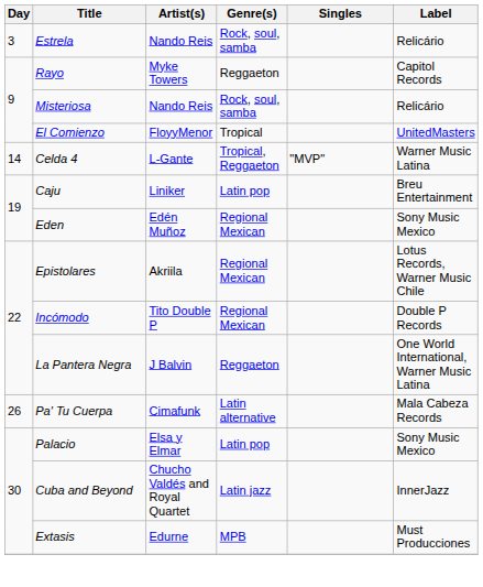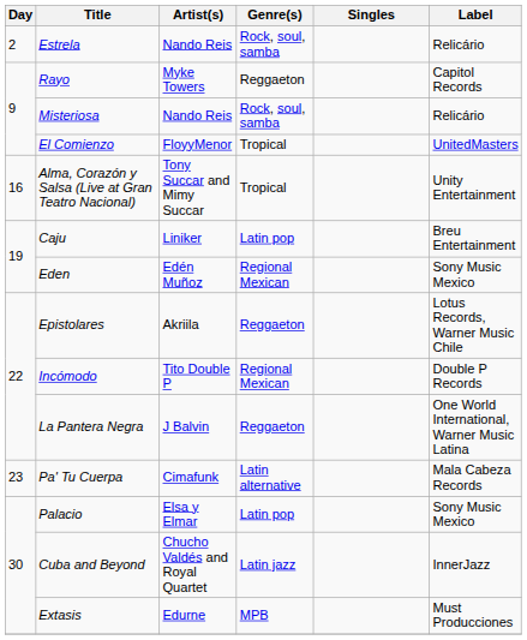 <table class="wikitable" style="width:100%; margin-bottom:4px">
 <tr>
 <th scope="col" width="4%">Day</th>
 <th scope="col" width="26%">Title</th>
 <th scope="col" width="15%">Artist(s)</th>
 <th scope="col" width="15%">Genre(s)</th>
 <th scope="col" width="25%">Singles</th>
 <th scope="col" width="15%">Label</th>
 </tr>
 <tr>
-<td>3</td>
+<td>2</td>
 <td><em><a href='#'>Estrela</a></em></td>
 <td><a href='#'>Nando Reis</a></td>
 <td><a href='#'>Rock</a>, <a href='#'>soul</a>, <a href='#'>samba</a></td>
 <td></td>
 <td>Relicário</td>
 </tr>
 <tr>
 <td rowspan="3">9</td>
 <td><em><a href='#'>Rayo</a></em></td>
 <td><a href='#'>Myke Towers</a></td>
 <td>Reggaeton</td>
 <td></td>
 <td>Capitol Records</td>
 </tr>
 <tr>
 <td><em><a href='#'>Misteriosa</a></em></td>
 <td><a href='#'>Nando Reis</a></td>
 <td><a href='#'>Rock</a>, <a href='#'>soul</a>, <a href='#'>samba</a></td>
 <td></td>
 <td>Relicário</td>
 </tr>
 <tr>
 <td><em><a href='#'>El Comienzo</a></em></td>
 <td><a href='#'>FloyyMenor</a></td>
 <td>Tropical</td>
 <td></td>
 <td><a href='#'>UnitedMasters</a></td>
 </tr>
 <tr>
-<td>14</td>
-<td><em>Celda 4</em></td>
-<td><a href='#'>L-Gante</a></td>
-<td><a href='#'>Tropical</a>, <a href='#'>Reggaeton</a></td>
-<td>"MVP"</td>
-<td>Warner Music Latina</td>
+<td>16</td>
+<td><em>Alma, Corazón y Salsa (Live at Gran Teatro Nacional)</em></td>
+<td><a href='#'>Tony Succar</a> and Mimy Succar</td>
+<td>Tropical</td>
+<td></td>
+<td>Unity Entertainment</td>
 </tr>
 <tr>
 <td rowspan="2">19</td>
 <td><em>Caju</em></td>
 <td><a href='#'>Liniker</a></td>
 <td><a href='#'>Latin pop</a></td>
 <td></td>
 <td>Breu Entertainment</td>
 </tr>
 <tr>
 <td><em>Eden</em></td>
 <td><a href='#'>Edén Muñoz</a></td>
 <td><a href='#'>Regional Mexican</a></td>
 <td></td>
 <td>Sony Music Mexico</td>
 </tr>
 <tr>
 <td rowspan="3">22</td>
 <td><em>Epistolares</em></td>
 <td>Akriila</td>
-<td><a href='#'>Regional Mexican</a></td>
+<td><a href='#'>Reggaeton</a></td>
 <td></td>
 <td>Lotus Records, Warner Music Chile</td>
 </tr>
 <tr>
 <td><em><a href='#'>Incómodo</a></em></td>
 <td><a href='#'>Tito Double P</a></td>
 <td><a href='#'>Regional Mexican</a></td>
 <td></td>
 <td>Double P Records</td>
 </tr>
 <tr>
 <td><em>La Pantera Negra</em></td>
 <td><a href='#'>J Balvin</a></td>
 <td><a href='#'>Reggaeton</a></td>
 <td></td>
 <td>One World International, Warner Music Latina</td>
 </tr>
 <tr>
-<td>26</td>
+<td>23</td>
 <td><em>Pa' Tu Cuerpa</em></td>
 <td><a href='#'>Cimafunk</a></td>
 <td><a href='#'>Latin alternative</a></td>
 <td></td>
 <td>Mala Cabeza Records</td>
 </tr>
 <tr>
 <td rowspan="3">30</td>
 <td><em>Palacio</em></td>
 <td><a href='#'>Elsa y Elmar</a></td>
 <td><a href='#'>Latin pop</a></td>
 <td></td>
 <td>Sony Music Mexico</td>
 </tr>
 <tr>
 <td><em>Cuba and Beyond</em></td>
 <td><a href='#'>Chucho Valdés</a> and Royal Quartet</td>
 <td><a href='#'>Latin jazz</a></td>
 <td></td>
 <td>InnerJazz</td>
 </tr>
 <tr>
 <td><em>Extasis</em></td>
 <td><a href='#'>Edurne</a></td>
 <td><a href='#'>MPB</a></td>
 <td></td>
 <td>Must Producciones</td>
 </tr>
 <tr>
 </tr>
 </table>
